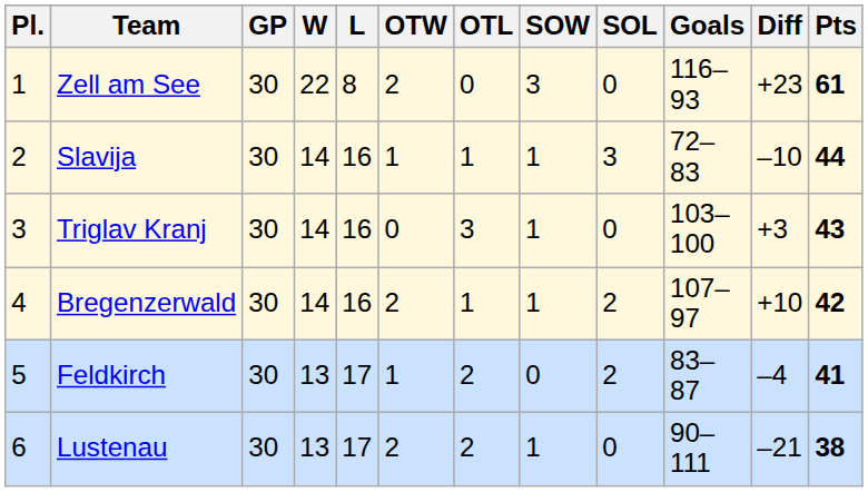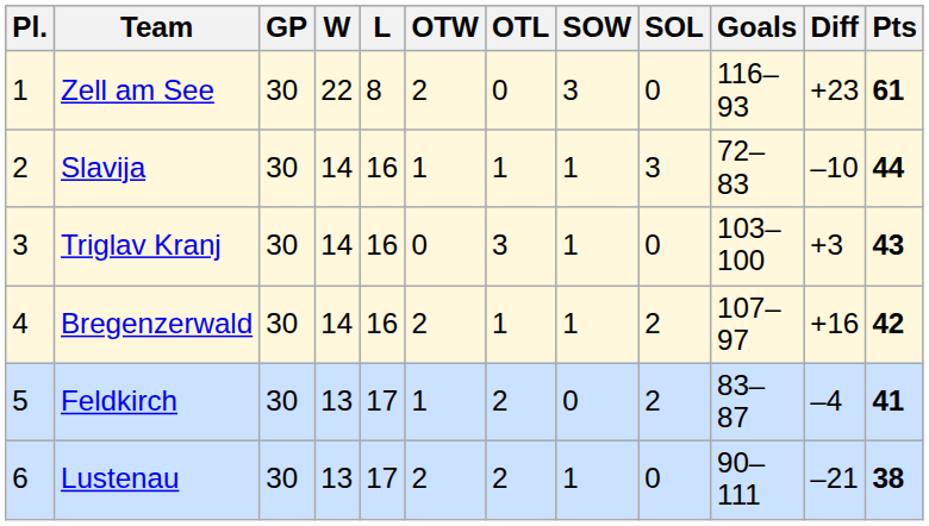 <table class="wikitable" width="500px">
 <tr style="background-color:#c0c0c0;">
 <th>Pl.</th>
 <th>Team</th>
 <th>GP</th>
 <th>W</th>
 <th>L</th>
 <th>OTW</th>
 <th>OTL</th>
 <th>SOW</th>
 <th>SOL</th>
 <th>Goals</th>
 <th>Diff</th>
 <th>Pts</th>
 </tr>
 <tr bgcolor="#FFF8DC">
 <td>1</td>
 <td><a href='#'>Zell am See</a></td>
 <td>30</td>
 <td>22</td>
 <td>8</td>
 <td>2</td>
 <td>0</td>
 <td>3</td>
 <td>0</td>
 <td>116–93</td>
 <td>+23</td>
 <td><strong>61</strong></td>
 </tr>
 <tr bgcolor="#FFF8DC">
 <td>2</td>
 <td><a href='#'>Slavija</a></td>
 <td>30</td>
 <td>14</td>
 <td>16</td>
 <td>1</td>
 <td>1</td>
 <td>1</td>
 <td>3</td>
 <td>72–83</td>
 <td>–10</td>
 <td><strong>44</strong></td>
 </tr>
 <tr bgcolor="#FFF8DC">
 <td>3</td>
 <td><a href='#'>Triglav Kranj</a></td>
 <td>30</td>
 <td>14</td>
 <td>16</td>
 <td>0</td>
 <td>3</td>
 <td>1</td>
 <td>0</td>
 <td>103–100</td>
 <td>+3</td>
 <td><strong>43</strong></td>
 </tr>
 <tr bgcolor="#FFF8DC">
 <td>4</td>
 <td><a href='#'>Bregenzerwald</a></td>
 <td>30</td>
 <td>14</td>
 <td>16</td>
 <td>2</td>
 <td>1</td>
 <td>1</td>
 <td>2</td>
 <td>107–97</td>
-<td>+10</td>
+<td>+16</td>
 <td><strong>42</strong></td>
 </tr>
 <tr bgcolor="#CAE1FF">
 <td>5</td>
 <td><a href='#'>Feldkirch</a></td>
 <td>30</td>
 <td>13</td>
 <td>17</td>
 <td>1</td>
 <td>2</td>
 <td>0</td>
 <td>2</td>
 <td>83–87</td>
 <td>–4</td>
 <td><strong>41</strong></td>
 </tr>
 <tr bgcolor="#CAE1FF">
 <td>6</td>
 <td><a href='#'>Lustenau</a></td>
 <td>30</td>
 <td>13</td>
 <td>17</td>
 <td>2</td>
 <td>2</td>
 <td>1</td>
 <td>0</td>
 <td>90–111</td>
 <td>–21</td>
 <td><strong>38</strong></td>
 </tr>
 </table>
